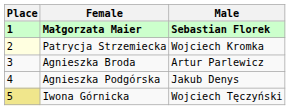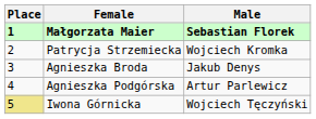 <table class="wikitable">
 <tr>
 <th>Place</th>
 <th>Female</th>
 <th>Male</th>
 </tr>
 <tr style="background:#cfc;">
 <td><strong>1</strong></td>
 <td><strong>Małgorzata Maier</strong></td>
 <td><strong>Sebastian Florek</strong></td>
 </tr>
 <tr>
-<td style="background: lightyellow;">2</td>
+<td>2</td>
 <td>Patrycja Strzemiecka</td>
 <td>Wojciech Kromka</td>
 </tr>
 <tr>
 <td>3</td>
 <td>Agnieszka Broda</td>
-<td>Artur Parlewicz</td>
+<td>Jakub Denys</td>
 </tr>
 <tr>
 <td>4</td>
 <td>Agnieszka Podgórska</td>
-<td>Jakub Denys</td>
+<td>Artur Parlewicz</td>
 </tr>
 <tr>
 <td style="background: khaki;">5</td>
 <td>Iwona Górnicka</td>
 <td>Wojciech Tęczyński</td>
 </tr>
 </table>
